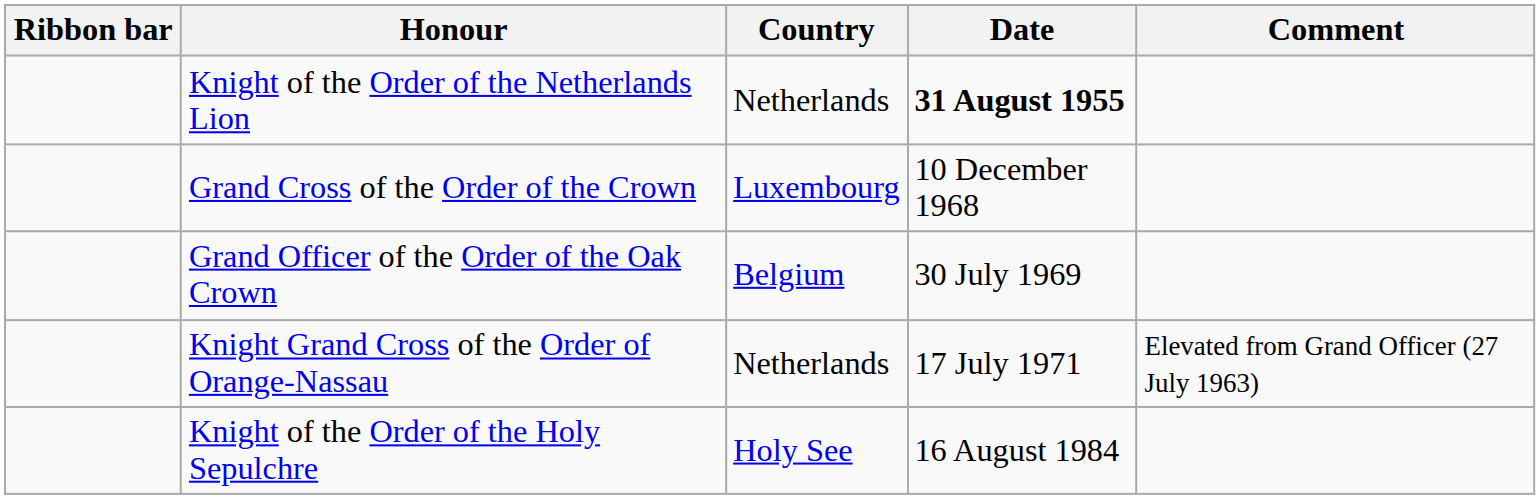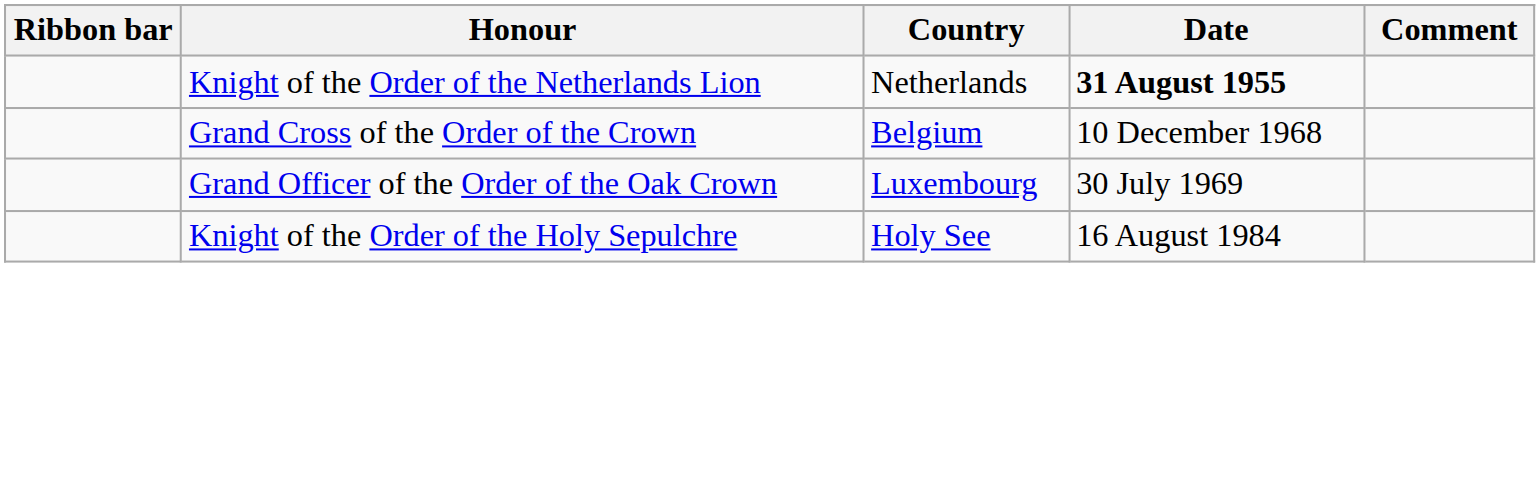 <table class="wikitable" style="width:60%;">
 <tr style="background:#ccf; text-align:center;">
 </tr>
 <tr>
 <th style="width:80px;">Ribbon bar</th>
 <th>Honour</th>
 <th>Country</th>
 <th>Date</th>
 <th>Comment</th>
 </tr>
 <tr>
 <td></td>
 <td><a href='#'>Knight</a> of the <a href='#'>Order of the Netherlands Lion</a></td>
 <td>Netherlands</td>
 <td><strong>31 August 1955</strong></td>
 <td></td>
 </tr>
 <tr>
 <td></td>
 <td><a href='#'>Grand Cross</a> of the <a href='#'>Order of the Crown</a></td>
-<td><a href='#'>Luxembourg</a></td>
+<td><a href='#'>Belgium</a></td>
 <td>10 December 1968</td>
 <td></td>
 </tr>
 <tr>
 <td></td>
 <td><a href='#'>Grand Officer</a> of the <a href='#'>Order of the Oak Crown</a></td>
-<td><a href='#'>Belgium</a></td>
+<td><a href='#'>Luxembourg</a></td>
 <td>30 July 1969</td>
 <td></td>
-</tr>
-<tr>
-<td></td>
-<td><a href='#'>Knight Grand Cross</a> of the <a href='#'>Order of Orange-Nassau</a></td>
-<td>Netherlands</td>
-<td>17 July 1971</td>
-<td><small>Elevated from Grand Officer (27 July 1963)</small></td>
 </tr>
 <tr>
 <td></td>
 <td><a href='#'>Knight</a> of the <a href='#'>Order of the Holy Sepulchre</a></td>
 <td><a href='#'>Holy See</a></td>
 <td>16 August 1984</td>
 <td></td>
 </tr>
 </table>
